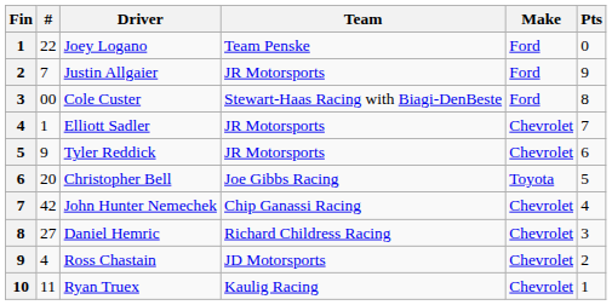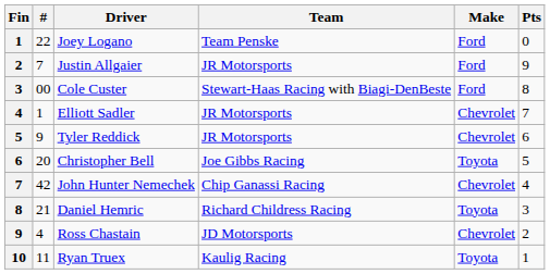 <table class="wikitable" style="font-size:95%">
 <tr>
 <th>Fin</th>
 <th>#</th>
 <th>Driver</th>
 <th>Team</th>
 <th>Make</th>
 <th>Pts</th>
 </tr>
 <tr>
 <th>1</th>
 <td>22</td>
 <td><a href='#'>Joey Logano</a></td>
 <td><a href='#'>Team Penske</a></td>
 <td><a href='#'>Ford</a></td>
 <td>0</td>
 </tr>
 <tr>
 <th>2</th>
 <td>7</td>
 <td><a href='#'>Justin Allgaier</a></td>
 <td><a href='#'>JR Motorsports</a></td>
 <td><a href='#'>Ford</a></td>
 <td>9</td>
 </tr>
 <tr>
 <th>3</th>
 <td>00</td>
 <td><a href='#'>Cole Custer</a></td>
 <td><a href='#'>Stewart-Haas Racing</a> with <a href='#'>Biagi-DenBeste</a></td>
 <td><a href='#'>Ford</a></td>
 <td>8</td>
 </tr>
 <tr>
 <th>4</th>
 <td>1</td>
 <td><a href='#'>Elliott Sadler</a></td>
 <td><a href='#'>JR Motorsports</a></td>
 <td><a href='#'>Chevrolet</a></td>
 <td>7</td>
 </tr>
 <tr>
 <th>5</th>
 <td>9</td>
 <td><a href='#'>Tyler Reddick</a></td>
 <td><a href='#'>JR Motorsports</a></td>
 <td><a href='#'>Chevrolet</a></td>
 <td>6</td>
 </tr>
 <tr>
 <th>6</th>
 <td>20</td>
 <td><a href='#'>Christopher Bell</a></td>
 <td><a href='#'>Joe Gibbs Racing</a></td>
 <td><a href='#'>Toyota</a></td>
 <td>5</td>
 </tr>
 <tr>
 <th>7</th>
 <td>42</td>
 <td><a href='#'>John Hunter Nemechek</a></td>
 <td><a href='#'>Chip Ganassi Racing</a></td>
 <td><a href='#'>Chevrolet</a></td>
 <td>4</td>
 </tr>
 <tr>
 <th>8</th>
-<td>27</td>
+<td>21</td>
 <td><a href='#'>Daniel Hemric</a></td>
 <td><a href='#'>Richard Childress Racing</a></td>
-<td><a href='#'>Chevrolet</a></td>
+<td><a href='#'>Toyota</a></td>
 <td>3</td>
 </tr>
 <tr>
 <th>9</th>
 <td>4</td>
 <td><a href='#'>Ross Chastain</a></td>
 <td><a href='#'>JD Motorsports</a></td>
 <td><a href='#'>Chevrolet</a></td>
 <td>2</td>
 </tr>
 <tr>
 <th>10</th>
 <td>11</td>
 <td><a href='#'>Ryan Truex</a></td>
 <td><a href='#'>Kaulig Racing</a></td>
-<td><a href='#'>Chevrolet</a></td>
+<td><a href='#'>Toyota</a></td>
 <td>1</td>
 </tr>
 </table>
